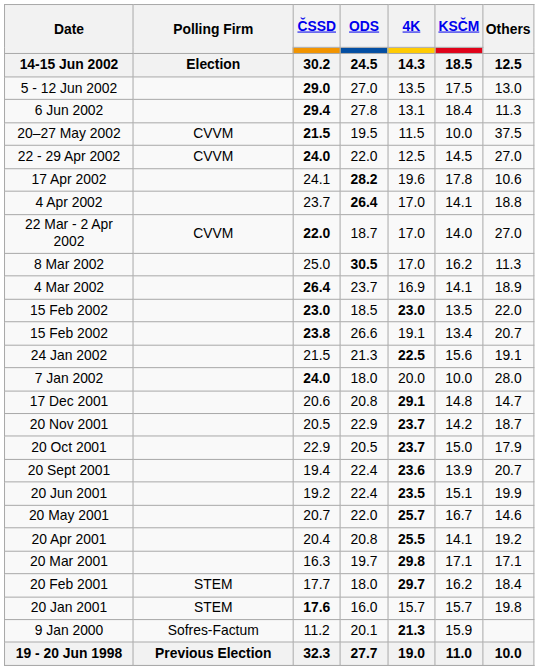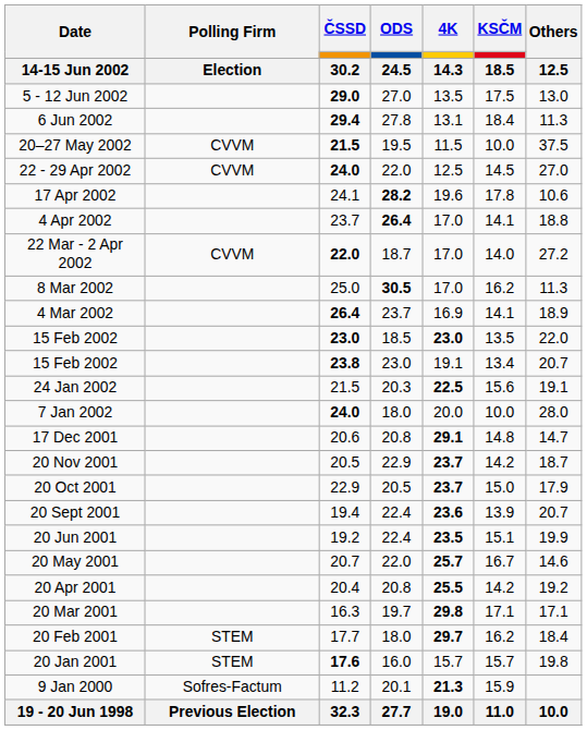 <table class="wikitable" style="text-align:center; font-size:85%; line-height:16px;">
 <tr style="height:42px;">
 <th style="width:120px;" rowspan="2">Date</th>
 <th style="width:150px;" rowspan="2">Polling Firm</th>
 <th><a href='#'><span>ČSSD</span></a></th>
 <th><a href='#'><span>ODS</span></a></th>
 <th><a href='#'><span>4K</span></a></th>
 <th><a href='#'><span>KSČM</span></a></th>
 <th style="width:40px;" rowspan="2">Others</th>
 </tr>
 <tr>
 <th style="color:inherit;background:#F29400; width:40px;"></th>
 <th style="color:inherit;background:#034EA2; width:40px;"></th>
 <th style="color:inherit;background:#FFCB03; width:40px;"></th>
 <th style="color:inherit;background:#E00219; width:40px;"></th>
 </tr>
 <tr>
 <th>14-15 Jun 2002</th>
 <th>Election</th>
 <th><strong>30.2</strong></th>
 <th>24.5</th>
 <th>14.3</th>
 <th>18.5</th>
 <th>12.5</th>
 </tr>
 <tr>
 <td>5 - 12 Jun 2002</td>
 <td></td>
 <td><strong>29.0</strong></td>
 <td>27.0</td>
 <td>13.5</td>
 <td>17.5</td>
 <td>13.0</td>
 </tr>
 <tr>
 <td>6 Jun 2002</td>
 <td></td>
 <td><strong>29.4</strong></td>
 <td>27.8</td>
 <td>13.1</td>
 <td>18.4</td>
 <td>11.3</td>
 </tr>
 <tr>
 <td>20–27 May 2002</td>
 <td>CVVM</td>
 <td><strong>21.5</strong></td>
 <td>19.5</td>
 <td>11.5</td>
 <td>10.0</td>
 <td>37.5</td>
 </tr>
 <tr>
 <td>22 - 29 Apr 2002</td>
 <td>CVVM</td>
 <td><strong>24.0</strong></td>
 <td>22.0</td>
 <td>12.5</td>
 <td>14.5</td>
 <td>27.0</td>
 </tr>
 <tr>
 <td>17 Apr 2002</td>
 <td></td>
 <td>24.1</td>
 <td><strong>28.2</strong></td>
 <td>19.6</td>
 <td>17.8</td>
 <td>10.6</td>
 </tr>
 <tr>
 <td>4 Apr 2002</td>
 <td></td>
 <td>23.7</td>
 <td><strong>26.4</strong></td>
 <td>17.0</td>
 <td>14.1</td>
 <td>18.8</td>
 </tr>
 <tr>
 <td>22 Mar - 2 Apr 2002</td>
 <td>CVVM</td>
 <td><strong>22.0</strong></td>
 <td>18.7</td>
 <td>17.0</td>
 <td>14.0</td>
-<td>27.0</td>
+<td>27.2</td>
 </tr>
 <tr>
 <td>8 Mar 2002</td>
 <td></td>
 <td>25.0</td>
 <td><strong>30.5</strong></td>
 <td>17.0</td>
 <td>16.2</td>
 <td>11.3</td>
 </tr>
 <tr>
 <td>4 Mar 2002</td>
 <td></td>
 <td><strong>26.4</strong></td>
 <td>23.7</td>
 <td>16.9</td>
 <td>14.1</td>
 <td>18.9</td>
 </tr>
 <tr>
 <td>15 Feb 2002</td>
 <td></td>
 <td><strong>23.0</strong></td>
 <td>18.5</td>
 <td><strong>23.0</strong></td>
 <td>13.5</td>
 <td>22.0</td>
 </tr>
 <tr>
 <td>15 Feb 2002</td>
 <td></td>
 <td><strong>23.8</strong></td>
-<td>26.6</td>
+<td>23.0</td>
 <td>19.1</td>
 <td>13.4</td>
 <td>20.7</td>
 </tr>
 <tr>
 <td>24 Jan 2002</td>
 <td></td>
 <td>21.5</td>
-<td>21.3</td>
+<td>20.3</td>
 <td><strong>22.5</strong></td>
 <td>15.6</td>
 <td>19.1</td>
 </tr>
 <tr>
 <td>7 Jan 2002</td>
 <td></td>
 <td><strong>24.0</strong></td>
 <td>18.0</td>
 <td>20.0</td>
 <td>10.0</td>
 <td>28.0</td>
 </tr>
 <tr>
 <td>17 Dec 2001</td>
 <td></td>
 <td>20.6</td>
 <td>20.8</td>
 <td><strong>29.1</strong></td>
 <td>14.8</td>
 <td>14.7</td>
 </tr>
 <tr>
 <td>20 Nov 2001</td>
 <td></td>
 <td>20.5</td>
 <td>22.9</td>
 <td><strong>23.7</strong></td>
 <td>14.2</td>
 <td>18.7</td>
 </tr>
 <tr>
 <td>20 Oct 2001</td>
 <td></td>
 <td>22.9</td>
 <td>20.5</td>
 <td><strong>23.7</strong></td>
 <td>15.0</td>
 <td>17.9</td>
 </tr>
 <tr>
 <td>20 Sept 2001</td>
 <td></td>
 <td>19.4</td>
 <td>22.4</td>
 <td><strong>23.6</strong></td>
 <td>13.9</td>
 <td>20.7</td>
 </tr>
 <tr>
 <td>20 Jun 2001</td>
 <td></td>
 <td>19.2</td>
 <td>22.4</td>
 <td><strong>23.5</strong></td>
 <td>15.1</td>
 <td>19.9</td>
 </tr>
 <tr>
 <td>20 May 2001</td>
 <td></td>
 <td>20.7</td>
 <td>22.0</td>
 <td><strong>25.7</strong></td>
 <td>16.7</td>
 <td>14.6</td>
 </tr>
 <tr>
 <td>20 Apr 2001</td>
 <td></td>
 <td>20.4</td>
 <td>20.8</td>
 <td><strong>25.5</strong></td>
-<td>14.1</td>
+<td>14.2</td>
 <td>19.2</td>
 </tr>
 <tr>
 <td>20 Mar 2001</td>
 <td></td>
 <td>16.3</td>
 <td>19.7</td>
 <td><strong>29.8</strong></td>
 <td>17.1</td>
 <td>17.1</td>
 </tr>
 <tr>
 <td>20 Feb 2001</td>
 <td>STEM</td>
 <td>17.7</td>
 <td>18.0</td>
 <td><strong>29.7</strong></td>
 <td>16.2</td>
 <td>18.4</td>
 </tr>
 <tr>
 <td>20 Jan 2001</td>
 <td>STEM</td>
 <td><strong>17.6</strong></td>
 <td>16.0</td>
 <td>15.7</td>
 <td>15.7</td>
 <td>19.8</td>
 </tr>
 <tr>
 <td>9 Jan 2000</td>
 <td>Sofres-Factum</td>
 <td>11.2</td>
 <td>20.1</td>
 <td><strong>21.3</strong></td>
 <td>15.9</td>
 <td></td>
 </tr>
 <tr>
 <th>19 - 20 Jun 1998</th>
 <th>Previous Election</th>
 <th><strong>32.3</strong></th>
 <th>27.7</th>
 <th>19.0</th>
 <th>11.0</th>
 <th>10.0</th>
 </tr>
 <tr>
 </tr>
 </table>
